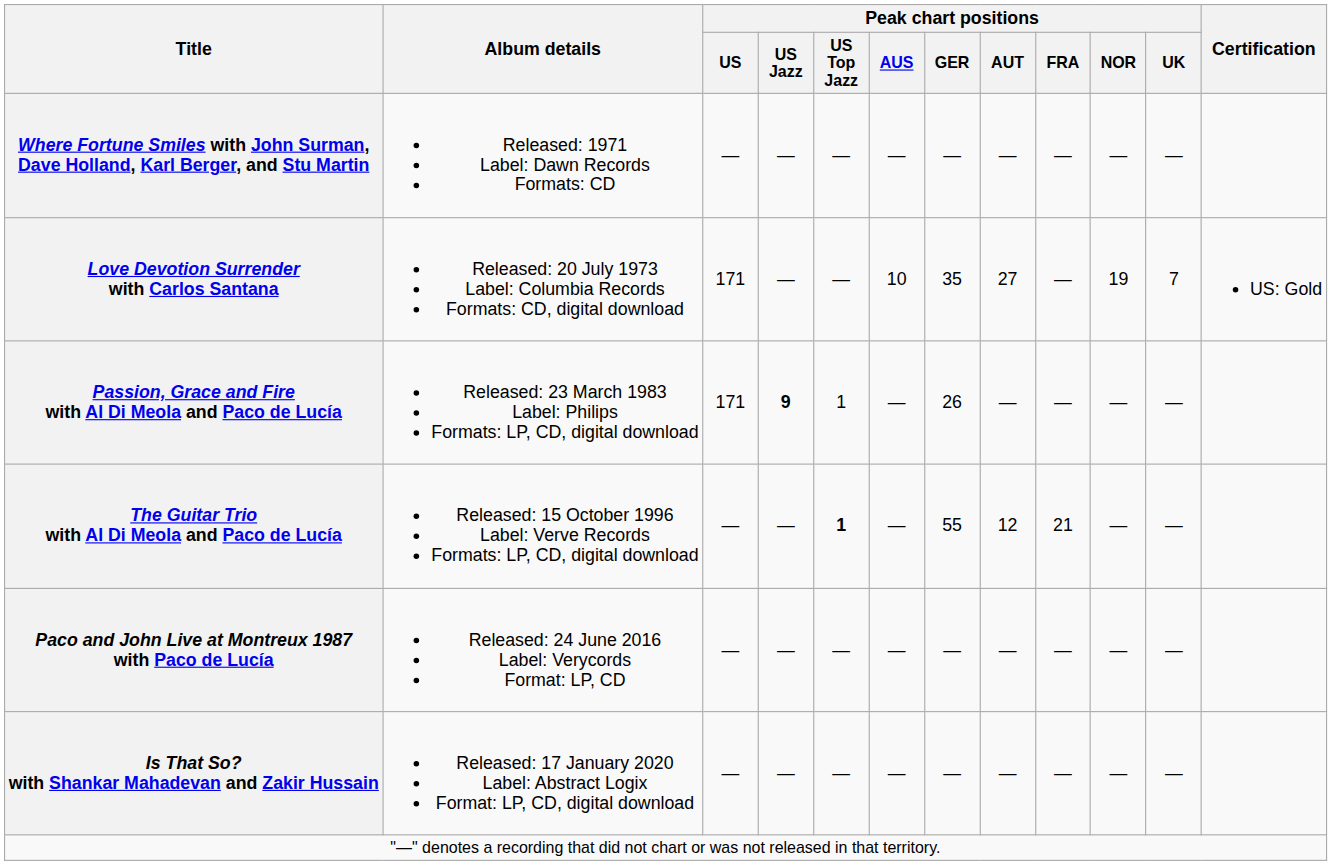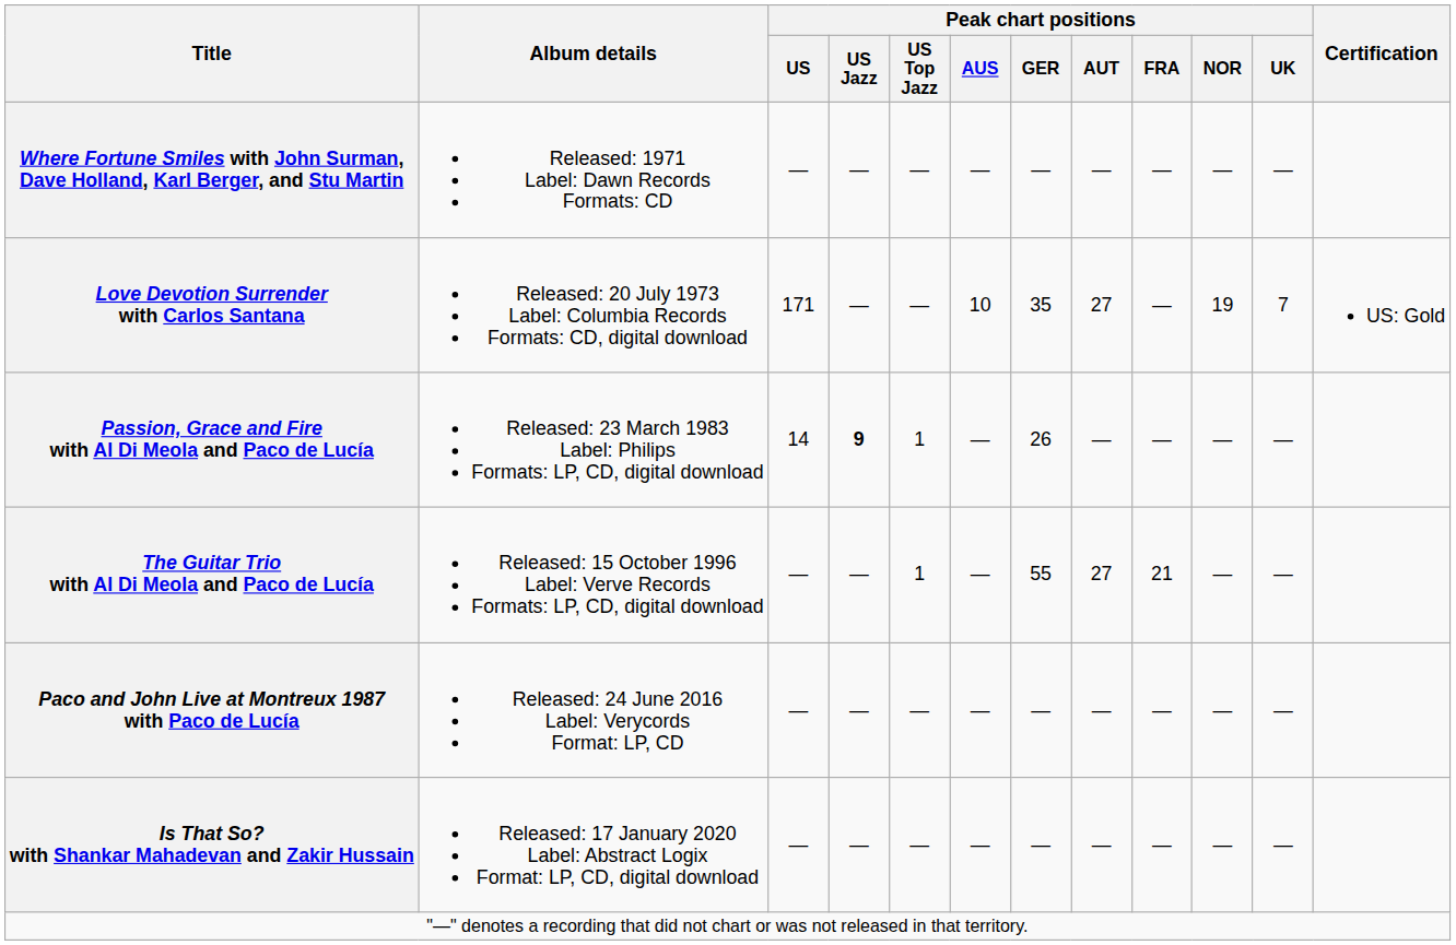 <table class="wikitable plainrowheaders" style="text-align:center;">
 <tr>
 <th scope="col" rowspan="2">Title</th>
 <th scope="col" rowspan="2">Album details</th>
 <th scope="col" colspan="9">Peak chart positions</th>
 <th rowspan="2">Certification</th>
 </tr>
 <tr>
 <th scope="col" style="width:3em;font-size:90%;">US<br></th>
 <th scope="col" style="width:3em;font-size:90%;">US Jazz<br></th>
 <th scope="col" style="width:3em;font-size:90%;">US Top<br>Jazz<br></th>
 <th scope="col" style="width:3em;font-size:90%;"><a href='#'>AUS</a></th>
 <th scope="col" style="width:3em;font-size:90%;">GER<br></th>
 <th scope="col" style="width:3em;font-size:90%;">AUT<br></th>
 <th scope="col" style="width:3em;font-size:90%;">FRA<br></th>
 <th scope="col" style="width:3em;font-size:90%;">NOR<br></th>
 <th scope="col" style="width:3em;font-size:90%;">UK<br></th>
 </tr>
 <tr>
 <th scope="row"><em><a href='#'>Where Fortune Smiles</a></em> with <a href='#'>John Surman</a>,<br><a href='#'>Dave Holland</a>, <a href='#'>Karl Berger</a>, and <a href='#'>Stu Martin</a></th>
 <td><br><ul><li>Released: 1971</li><li>Label: Dawn Records</li><li>Formats: CD</li></ul></td>
 <td>—</td>
 <td>—</td>
 <td>—</td>
 <td>—</td>
 <td>—</td>
 <td>—</td>
 <td>—</td>
 <td>—</td>
 <td>—</td>
 <td></td>
 </tr>
 <tr>
 <th scope="row"><em><a href='#'>Love Devotion Surrender</a></em><br>with <a href='#'>Carlos Santana</a></th>
 <td><br><ul><li>Released: 20 July 1973</li><li>Label: Columbia Records</li><li>Formats: CD, digital download</li></ul></td>
 <td>171</td>
 <td>—</td>
 <td>—</td>
 <td>10</td>
 <td>35</td>
 <td>27</td>
 <td>—</td>
 <td>19</td>
 <td>7</td>
 <td><br><ul><li>US: Gold</li></ul></td>
 </tr>
 <tr>
 <th scope="row"><em><a href='#'>Passion, Grace and Fire</a></em><br>with <a href='#'>Al Di Meola</a> and <a href='#'>Paco de Lucía</a></th>
 <td><br><ul><li>Released: 23 March 1983</li><li>Label: Philips</li><li>Formats: LP, CD, digital download</li></ul></td>
-<td>171</td>
+<td>14</td>
 <td><strong>9</strong></td>
 <td>1</td>
 <td>—</td>
 <td>26</td>
 <td>—</td>
 <td>—</td>
 <td>—</td>
 <td>—</td>
 <td></td>
 </tr>
 <tr>
 <th scope="row"><em><a href='#'>The Guitar Trio</a></em><br>with <a href='#'>Al Di Meola</a> and <a href='#'>Paco de Lucía</a></th>
 <td><br><ul><li>Released: 15 October 1996</li><li>Label: Verve Records</li><li>Formats: LP, CD, digital download</li></ul></td>
 <td>—</td>
 <td>—</td>
-<td><strong>1</strong></td>
+<td>1</td>
 <td>—</td>
 <td>55</td>
-<td>12</td>
+<td>27</td>
 <td>21</td>
 <td>—</td>
 <td>—</td>
 <td></td>
 </tr>
 <tr>
 <th scope="row"><em>Paco and John Live at Montreux 1987</em> <br>with <a href='#'>Paco de Lucía</a></th>
 <td><br><ul><li>Released: 24 June 2016</li><li>Label: Verycords</li><li>Format: LP, CD</li></ul></td>
 <td>—</td>
 <td>—</td>
 <td>—</td>
 <td>—</td>
 <td>—</td>
 <td>—</td>
 <td>—</td>
 <td>—</td>
 <td>—</td>
 <td></td>
 </tr>
 <tr>
 <th scope="row"><em>Is That So?</em> <br>with <a href='#'>Shankar Mahadevan</a> and <a href='#'>Zakir Hussain</a></th>
 <td><br><ul><li>Released: 17 January 2020</li><li>Label: Abstract Logix</li><li>Format: LP, CD, digital download</li></ul></td>
 <td>—</td>
 <td>—</td>
 <td>—</td>
 <td>—</td>
 <td>—</td>
 <td>—</td>
 <td>—</td>
 <td>—</td>
 <td>—</td>
 <td></td>
 </tr>
 <tr>
 <td colspan="16" style="font-size:90%">"—" denotes a recording that did not chart or was not released in that territory.</td>
 </tr>
 </table>
